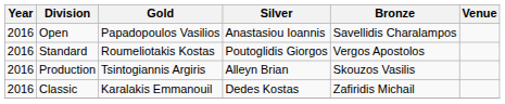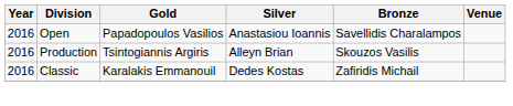 <table class="wikitable sortable" style="text-align: left;">
 <tr>
 <th>Year</th>
 <th>Division</th>
 <th> Gold</th>
 <th> Silver</th>
 <th> Bronze</th>
 <th>Venue</th>
 </tr>
 <tr>
 <td>2016</td>
 <td>Open</td>
 <td>Papadopoulos Vasilios</td>
 <td>Anastasiou Ioannis</td>
 <td>Savellidis Charalampos</td>
-<td></td>
-</tr>
-<tr>
-<td>2016</td>
-<td>Standard</td>
-<td>Roumeliotakis Kostas</td>
-<td>Poutoglidis Giorgos</td>
-<td>Vergos Apostolos</td>
 <td></td>
 </tr>
 <tr>
 <td>2016</td>
 <td>Production</td>
 <td>Tsintogiannis Argiris</td>
 <td>Alleyn Brian</td>
 <td>Skouzos Vasilis</td>
 <td></td>
 </tr>
 <tr>
 <td>2016</td>
 <td>Classic</td>
 <td>Karalakis Emmanouil</td>
 <td>Dedes Kostas</td>
 <td>Zafiridis Michail</td>
 <td></td>
 </tr>
 <tr>
 </tr>
 </table>
